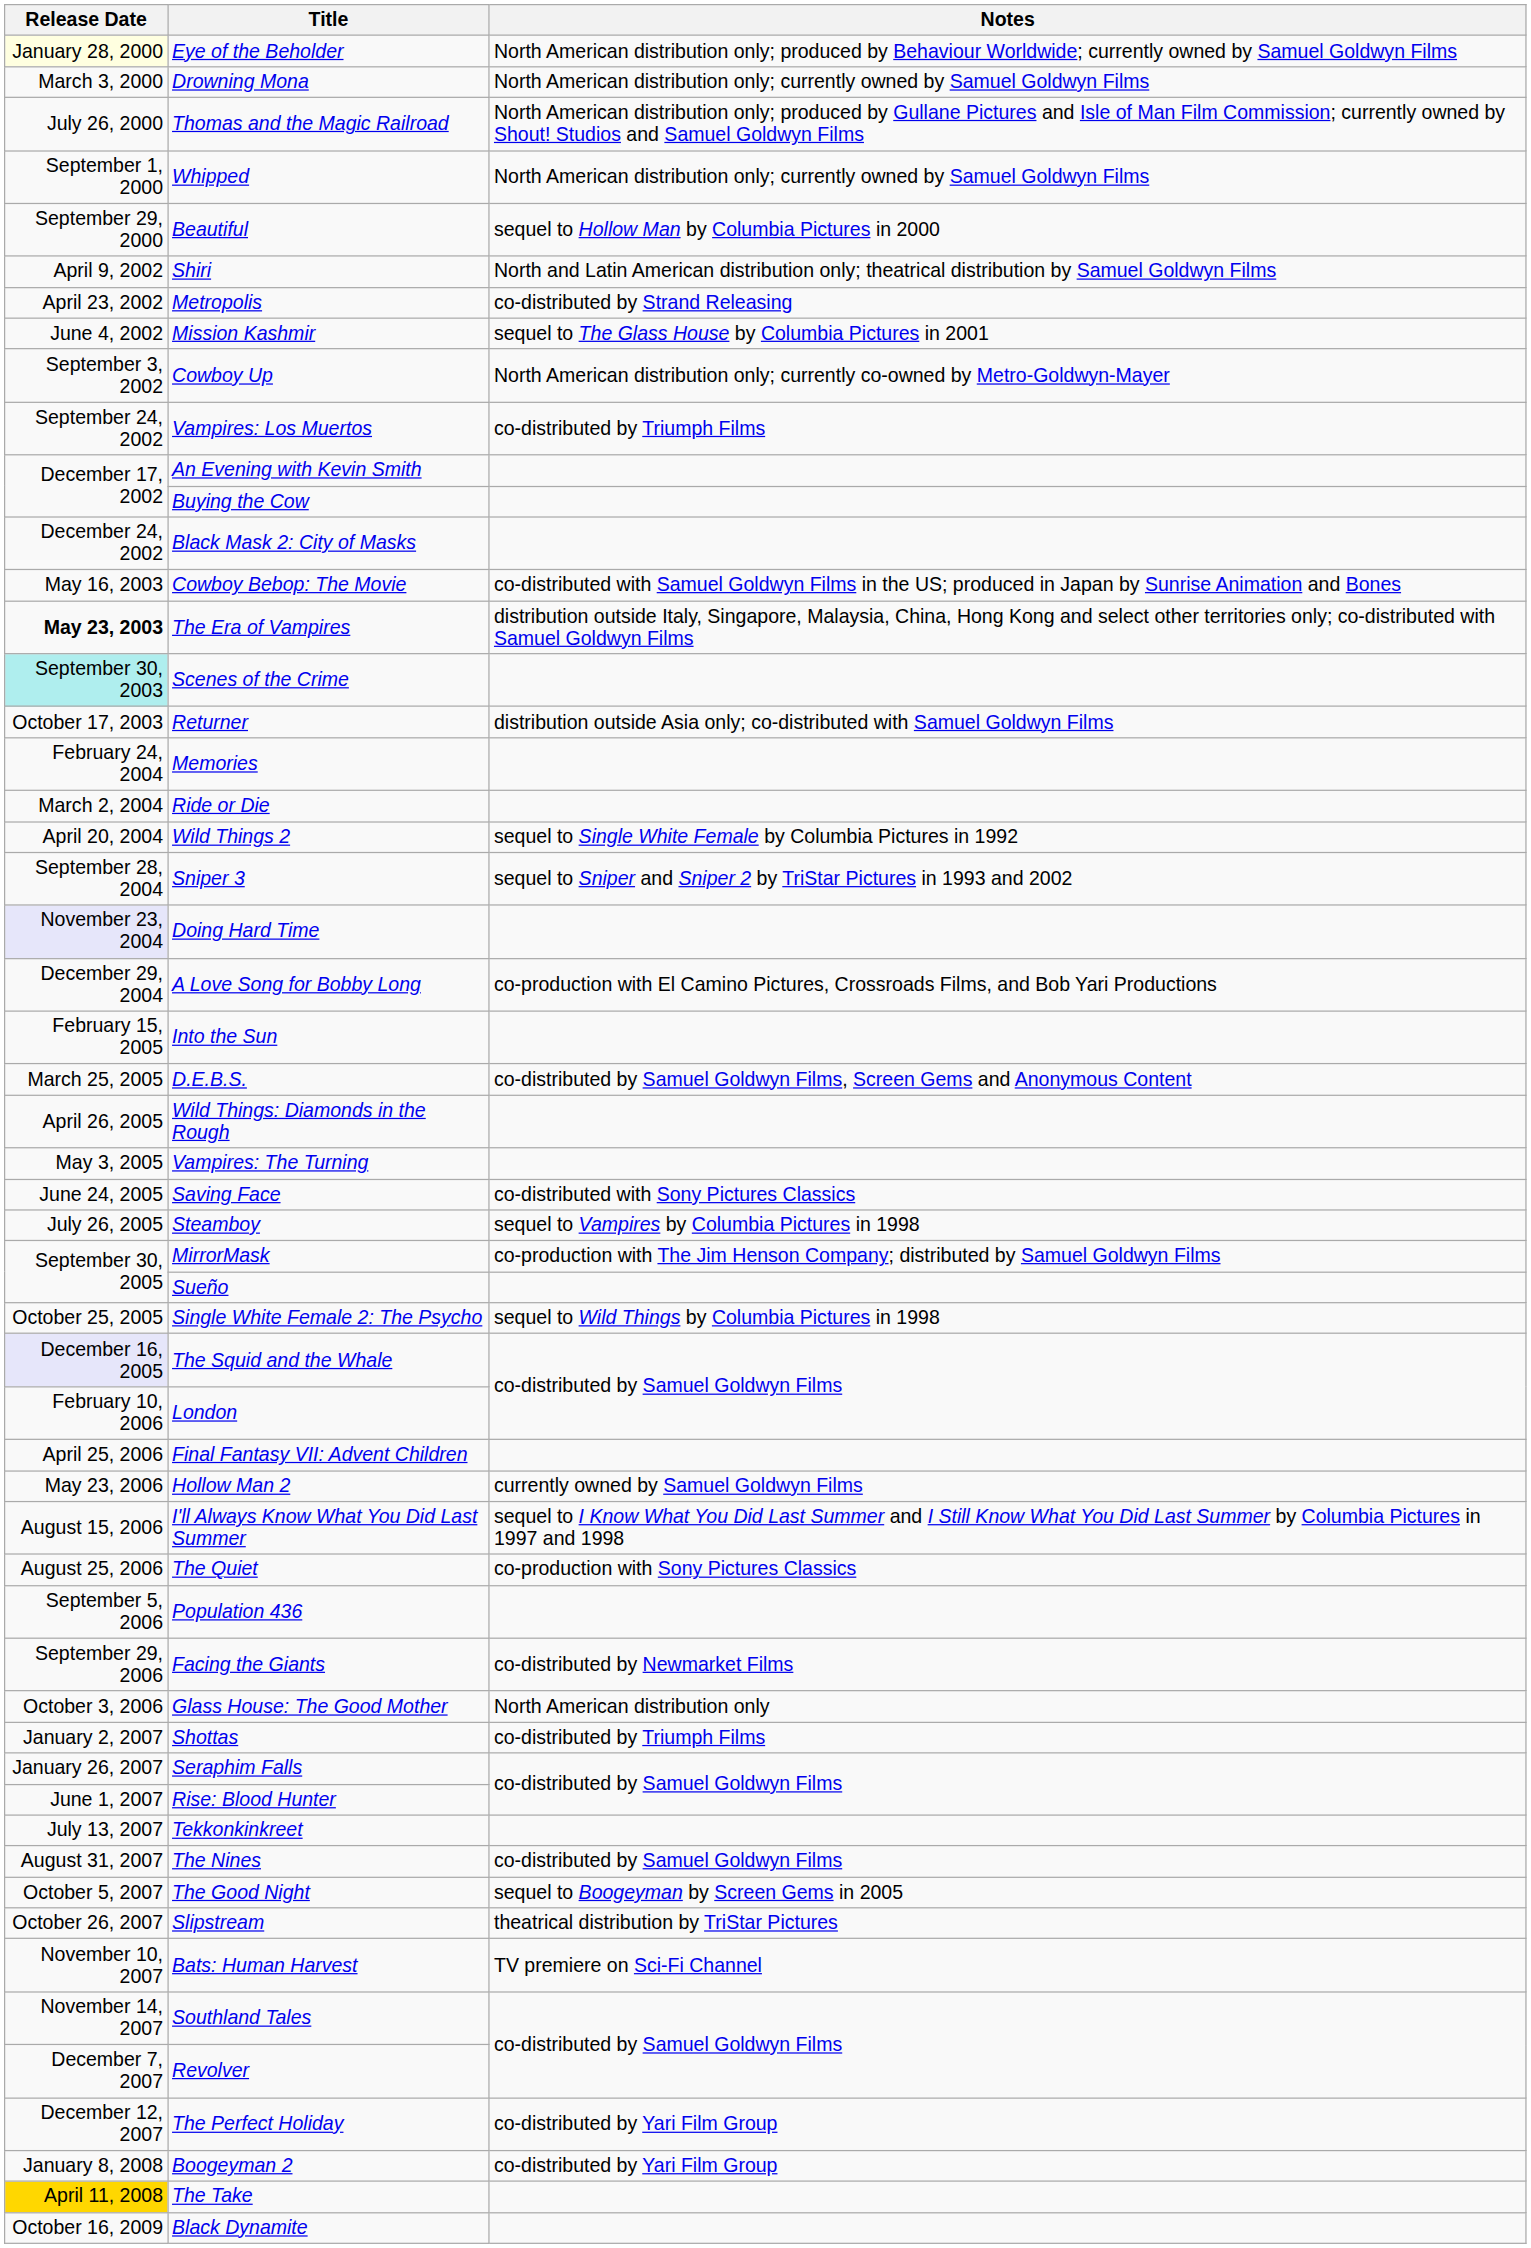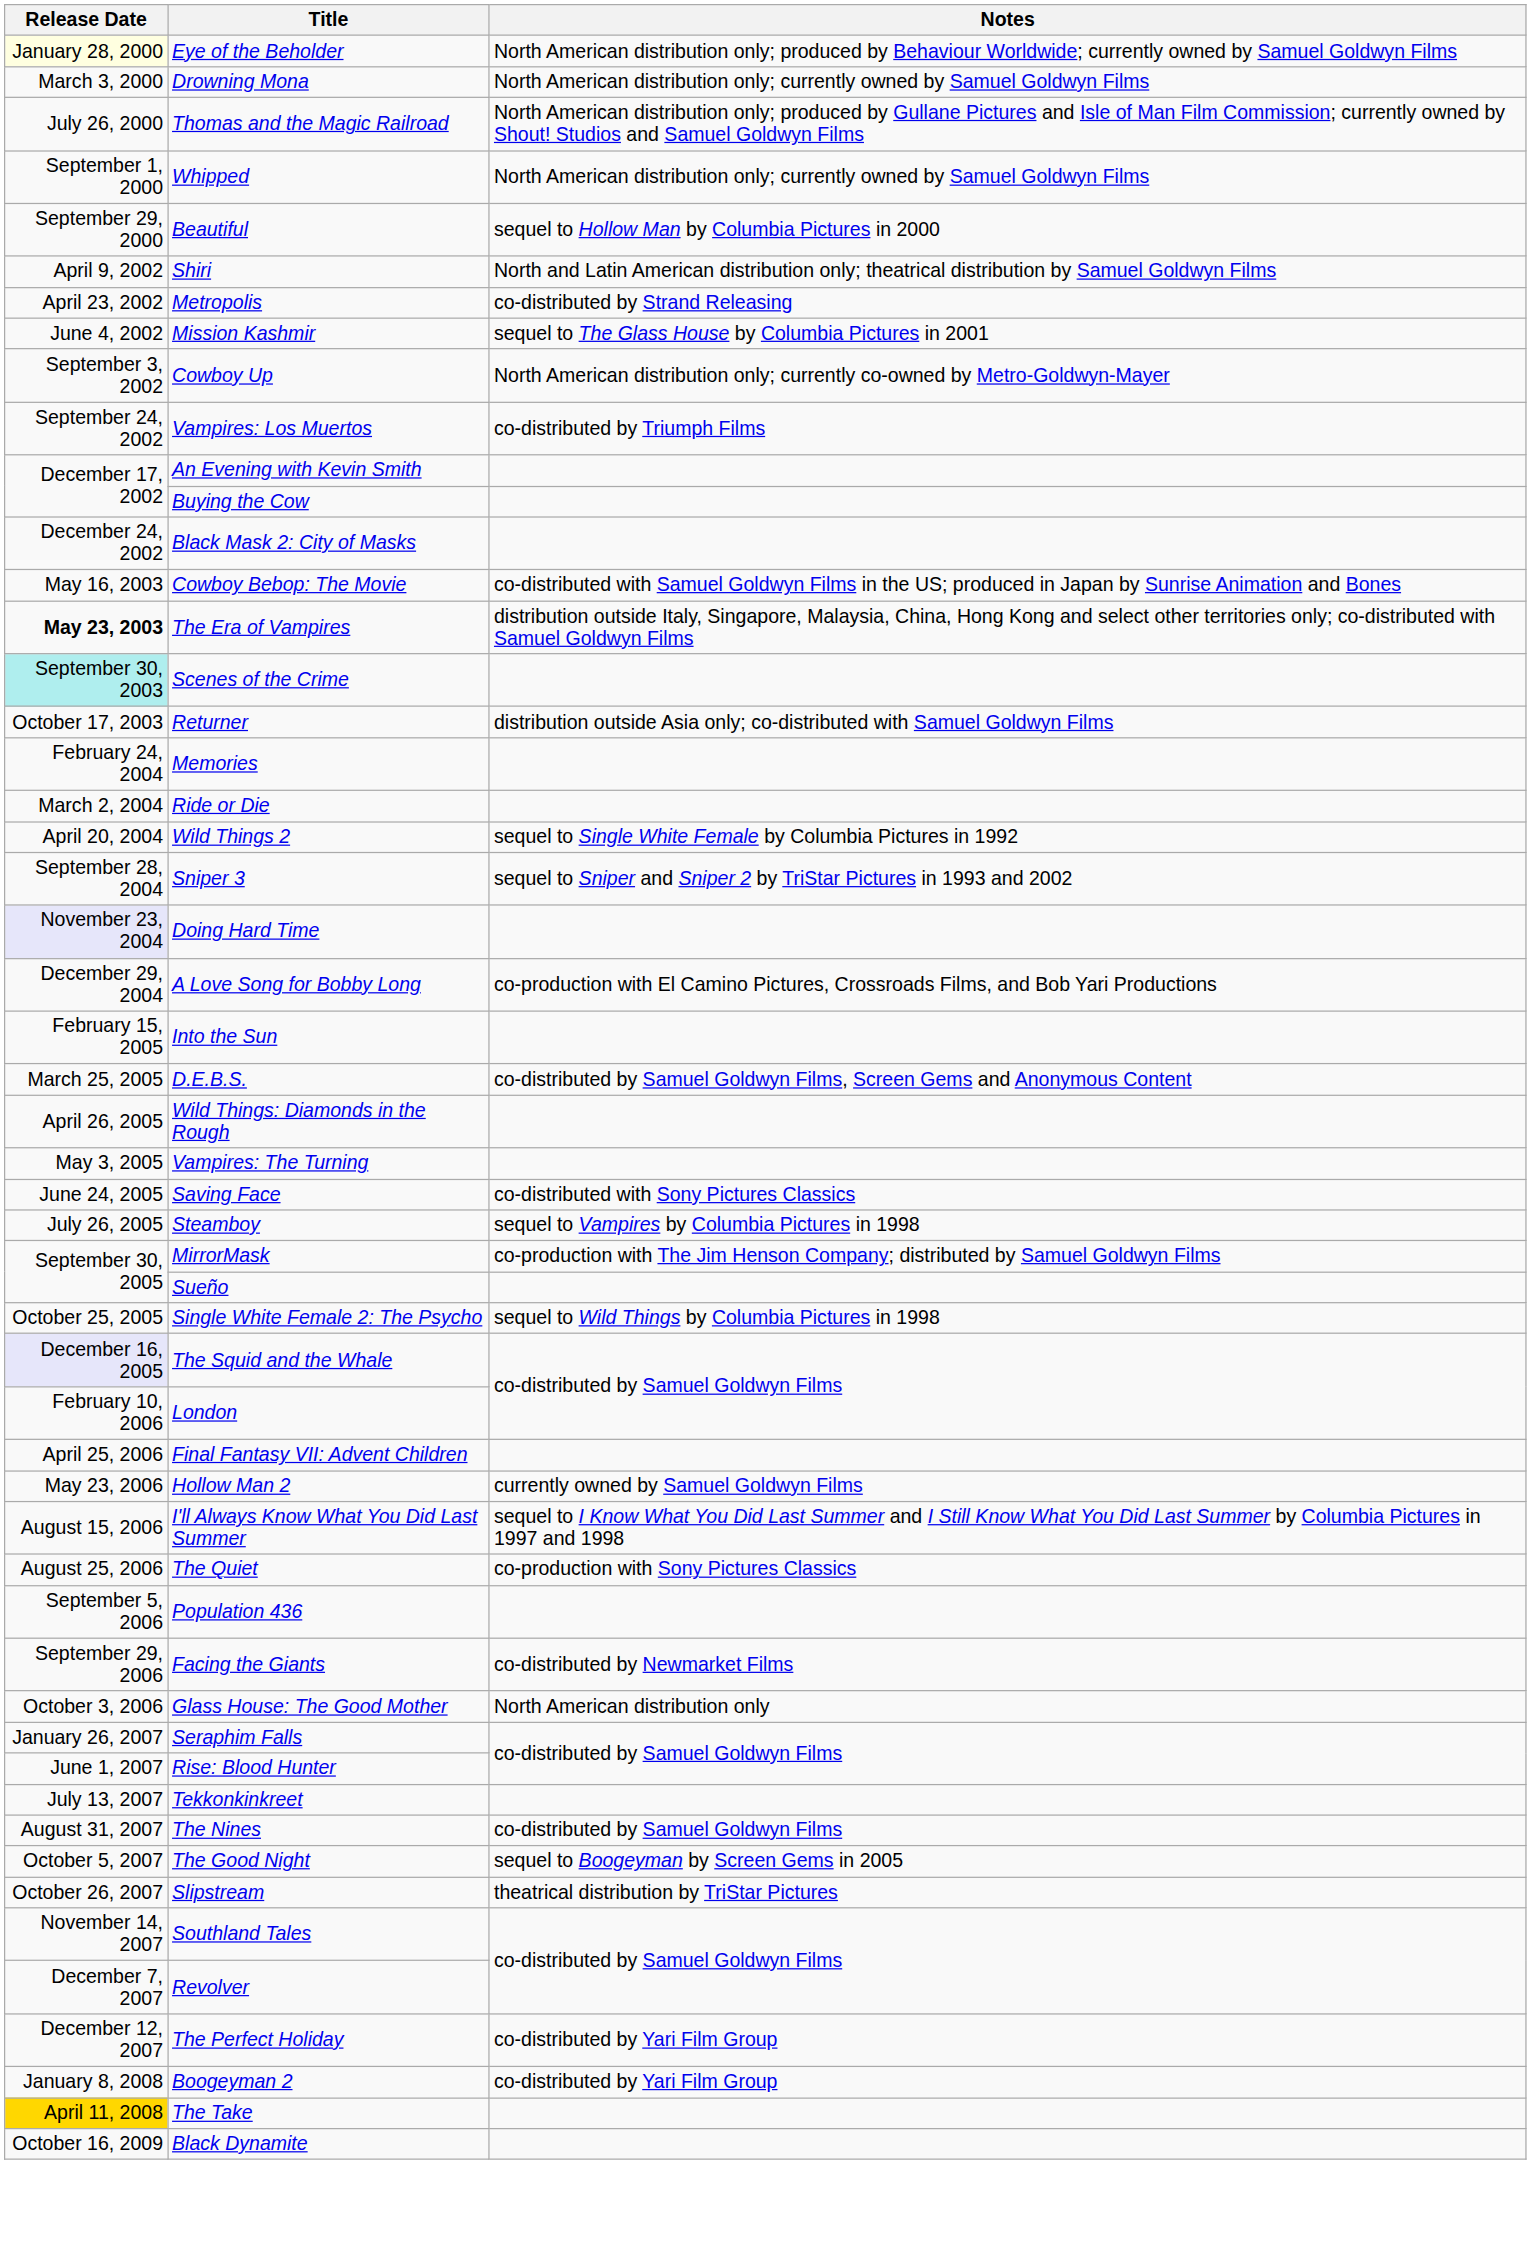 <table class="wikitable sortable">
 <tr>
 <th>Release Date</th>
 <th>Title</th>
 <th>Notes</th>
 </tr>
 <tr>
 <td style="background: lightyellow; text-align:right;">January 28, 2000</td>
 <td><em><a href='#'>Eye of the Beholder</a></em></td>
 <td>North American distribution only; produced by <a href='#'>Behaviour Worldwide</a>; currently owned by <a href='#'>Samuel Goldwyn Films</a></td>
 </tr>
 <tr>
 <td style="text-align:right;">March 3, 2000</td>
 <td><em><a href='#'>Drowning Mona</a></em></td>
 <td>North American distribution only; currently owned by <a href='#'>Samuel Goldwyn Films</a></td>
 </tr>
 <tr>
 <td style="text-align:right;">July 26, 2000</td>
 <td><em><a href='#'>Thomas and the Magic Railroad</a></em></td>
 <td>North American distribution only; produced by <a href='#'>Gullane Pictures</a> and <a href='#'>Isle of Man Film Commission</a>; currently owned by <a href='#'>Shout! Studios</a> and <a href='#'>Samuel Goldwyn Films</a></td>
 </tr>
 <tr>
 <td style="text-align:right;">September 1, 2000</td>
 <td><em><a href='#'>Whipped</a></em></td>
 <td>North American distribution only; currently owned by <a href='#'>Samuel Goldwyn Films</a></td>
 </tr>
 <tr>
 <td style="text-align:right;">September 29, 2000</td>
 <td><em><a href='#'>Beautiful</a></em></td>
 <td>sequel to <em><a href='#'>Hollow Man</a></em> by <a href='#'>Columbia Pictures</a> in 2000</td>
 </tr>
 <tr>
 <td style="text-align:right;">April 9, 2002</td>
 <td><em><a href='#'>Shiri</a></em></td>
 <td>North and Latin American distribution only; theatrical distribution by <a href='#'>Samuel Goldwyn Films</a></td>
 </tr>
 <tr>
 <td style="text-align:right;">April 23, 2002</td>
 <td><em><a href='#'>Metropolis</a></em></td>
 <td>co-distributed by <a href='#'>Strand Releasing</a></td>
 </tr>
 <tr>
 <td style="text-align:right;">June 4, 2002</td>
 <td><em><a href='#'>Mission Kashmir</a></em></td>
 <td>sequel to <em><a href='#'>The Glass House</a></em> by <a href='#'>Columbia Pictures</a> in 2001</td>
 </tr>
 <tr>
 <td style="text-align:right;">September 3, 2002</td>
 <td><em><a href='#'>Cowboy Up</a></em></td>
 <td>North American distribution only; currently co-owned by <a href='#'>Metro-Goldwyn-Mayer</a></td>
 </tr>
 <tr>
 <td style="text-align:right;">September 24, 2002</td>
 <td><em><a href='#'>Vampires: Los Muertos</a></em></td>
 <td>co-distributed by <a href='#'>Triumph Films</a></td>
 </tr>
 <tr>
 <td style="text-align:right;" rowspan="2">December 17, 2002</td>
 <td><em><a href='#'>An Evening with Kevin Smith</a></em></td>
 <td></td>
 </tr>
 <tr>
 <td><em><a href='#'>Buying the Cow</a></em></td>
 <td></td>
 </tr>
 <tr>
 <td style="text-align:right;">December 24, 2002</td>
 <td><em><a href='#'>Black Mask 2: City of Masks</a></em></td>
 <td></td>
 </tr>
 <tr>
 <td style="text-align:right;">May 16, 2003</td>
 <td><em><a href='#'>Cowboy Bebop: The Movie</a></em></td>
 <td>co-distributed with <a href='#'>Samuel Goldwyn Films</a> in the US; produced in Japan by <a href='#'>Sunrise Animation</a> and <a href='#'>Bones</a></td>
 </tr>
 <tr>
 <td style="text-align:right;"><strong>May 23, 2003</strong></td>
 <td><em><a href='#'>The Era of Vampires</a></em></td>
 <td>distribution outside Italy, Singapore, Malaysia, China, Hong Kong and select other territories only; co-distributed with <a href='#'>Samuel Goldwyn Films</a></td>
 </tr>
 <tr>
 <td style="background: paleturquoise; text-align:right;">September 30, 2003</td>
 <td><em><a href='#'>Scenes of the Crime</a></em></td>
 <td></td>
 </tr>
 <tr>
 <td style="text-align:right;">October 17, 2003</td>
 <td><em><a href='#'>Returner</a></em></td>
 <td>distribution outside Asia only; co-distributed with <a href='#'>Samuel Goldwyn Films</a></td>
 </tr>
 <tr>
 <td style="text-align:right;">February 24, 2004</td>
 <td><em><a href='#'>Memories</a></em></td>
 <td></td>
 </tr>
 <tr>
 <td style="text-align:right;">March 2, 2004</td>
 <td><em><a href='#'>Ride or Die</a></em></td>
 <td></td>
 </tr>
 <tr>
 <td style="text-align:right;">April 20, 2004</td>
 <td><em><a href='#'>Wild Things 2</a></em></td>
 <td>sequel to <em><a href='#'>Single White Female</a></em> by Columbia Pictures in 1992</td>
 </tr>
 <tr>
 <td style="text-align:right;">September 28, 2004</td>
 <td><em><a href='#'>Sniper 3</a></em></td>
 <td>sequel to <em><a href='#'>Sniper</a></em> and <em><a href='#'>Sniper 2</a></em> by <a href='#'>TriStar Pictures</a> in 1993 and 2002</td>
 </tr>
 <tr>
 <td style="background: lavender; text-align:right;">November 23, 2004</td>
 <td><em><a href='#'>Doing Hard Time</a></em></td>
 <td></td>
 </tr>
 <tr>
 <td style="text-align:right;">December 29, 2004</td>
 <td><em><a href='#'>A Love Song for Bobby Long</a></em></td>
 <td>co-production with El Camino Pictures, Crossroads Films, and Bob Yari Productions</td>
 </tr>
 <tr>
 <td style="text-align:right;">February 15, 2005</td>
 <td><em><a href='#'>Into the Sun</a></em></td>
 <td></td>
 </tr>
 <tr>
 <td style="text-align:right;">March 25, 2005</td>
 <td><em><a href='#'>D.E.B.S.</a></em></td>
 <td>co-distributed by <a href='#'>Samuel Goldwyn Films</a>, <a href='#'>Screen Gems</a> and <a href='#'>Anonymous Content</a></td>
 </tr>
 <tr>
 <td style="text-align:right;">April 26, 2005</td>
 <td><em><a href='#'>Wild Things: Diamonds in the Rough</a></em></td>
 <td></td>
 </tr>
 <tr>
 <td style="text-align:right;">May 3, 2005</td>
 <td><em><a href='#'>Vampires: The Turning</a></em></td>
 <td></td>
 </tr>
 <tr>
 <td style="text-align:right;">June 24, 2005</td>
 <td><em><a href='#'>Saving Face</a></em></td>
 <td>co-distributed with <a href='#'>Sony Pictures Classics</a></td>
 </tr>
 <tr>
 <td style="text-align:right;">July 26, 2005</td>
 <td><em><a href='#'>Steamboy</a></em></td>
 <td>sequel to <em><a href='#'>Vampires</a></em> by <a href='#'>Columbia Pictures</a> in 1998</td>
 </tr>
 <tr>
 <td style="text-align:right;" rowspan="2">September 30, 2005</td>
 <td><em><a href='#'>MirrorMask</a></em></td>
 <td>co-production with <a href='#'>The Jim Henson Company</a>; distributed by <a href='#'>Samuel Goldwyn Films</a></td>
 </tr>
 <tr>
 <td><em><a href='#'>Sueño</a></em></td>
 <td></td>
 </tr>
 <tr>
 <td style="text-align:right;">October 25, 2005</td>
 <td><em><a href='#'>Single White Female 2: The Psycho</a></em></td>
 <td>sequel to <em><a href='#'>Wild Things</a></em> by <a href='#'>Columbia Pictures</a> in 1998</td>
 </tr>
 <tr>
 <td style="background: lavender; text-align:right;">December 16, 2005</td>
 <td><em><a href='#'>The Squid and the Whale</a></em></td>
 <td rowspan="2">co-distributed by <a href='#'>Samuel Goldwyn Films</a></td>
 </tr>
 <tr>
 <td style="text-align:right;">February 10, 2006</td>
 <td><em><a href='#'>London</a></em></td>
 </tr>
 <tr>
 <td style="text-align:right;">April 25, 2006</td>
 <td><em><a href='#'>Final Fantasy VII: Advent Children</a></em></td>
 <td></td>
 </tr>
 <tr>
 <td style="text-align:right;">May 23, 2006</td>
 <td><em><a href='#'>Hollow Man 2</a></em></td>
 <td>currently owned by <a href='#'>Samuel Goldwyn Films</a></td>
 </tr>
 <tr>
 <td style="text-align:right;">August 15, 2006</td>
 <td><em><a href='#'>I'll Always Know What You Did Last Summer</a></em></td>
 <td>sequel to <em><a href='#'>I Know What You Did Last Summer</a></em> and <em><a href='#'>I Still Know What You Did Last Summer</a></em> by <a href='#'>Columbia Pictures</a> in 1997 and 1998</td>
 </tr>
 <tr>
 <td style="text-align:right;">August 25, 2006</td>
 <td><em><a href='#'>The Quiet</a></em></td>
 <td>co-production with <a href='#'>Sony Pictures Classics</a></td>
 </tr>
 <tr>
 <td style="text-align:right;">September 5, 2006</td>
 <td><em><a href='#'>Population 436</a></em></td>
 <td></td>
 </tr>
 <tr>
 <td style="text-align:right;">September 29, 2006</td>
 <td><em><a href='#'>Facing the Giants</a></em></td>
 <td>co-distributed by <a href='#'>Newmarket Films</a></td>
 </tr>
 <tr>
 <td style="text-align:right;">October 3, 2006</td>
 <td><em><a href='#'>Glass House: The Good Mother</a></em></td>
 <td>North American distribution only</td>
 </tr>
 <tr>
-<td style="text-align:right;">January 2, 2007</td>
-<td><em><a href='#'>Shottas</a></em></td>
-<td>co-distributed by <a href='#'>Triumph Films</a></td>
-</tr>
-<tr>
 <td style="text-align:right;">January 26, 2007</td>
 <td><em><a href='#'>Seraphim Falls</a></em></td>
 <td rowspan="2">co-distributed by <a href='#'>Samuel Goldwyn Films</a></td>
 </tr>
 <tr>
 <td style="text-align:right;">June 1, 2007</td>
 <td><em><a href='#'>Rise: Blood Hunter</a></em></td>
 </tr>
 <tr>
 <td style="text-align:right;">July 13, 2007</td>
 <td><em><a href='#'>Tekkonkinkreet</a></em></td>
 <td></td>
 </tr>
 <tr>
 <td style="text-align:right;">August 31, 2007</td>
 <td><em><a href='#'>The Nines</a></em></td>
 <td>co-distributed by <a href='#'>Samuel Goldwyn Films</a></td>
 </tr>
 <tr>
 <td style="text-align:right;">October 5, 2007</td>
 <td><em><a href='#'>The Good Night</a></em></td>
 <td>sequel to <em><a href='#'>Boogeyman</a></em> by <a href='#'>Screen Gems</a> in 2005</td>
 </tr>
 <tr>
 <td style="text-align:right;">October 26, 2007</td>
 <td><em><a href='#'>Slipstream</a></em></td>
 <td>theatrical distribution by <a href='#'>TriStar Pictures</a></td>
-</tr>
-<tr>
-<td style="text-align:right;">November 10, 2007</td>
-<td><em><a href='#'>Bats: Human Harvest</a></em></td>
-<td>TV premiere on <a href='#'>Sci-Fi Channel</a></td>
 </tr>
 <tr>
 <td style="text-align:right;">November 14, 2007</td>
 <td><em><a href='#'>Southland Tales</a></em></td>
 <td rowspan="2">co-distributed by <a href='#'>Samuel Goldwyn Films</a></td>
 </tr>
 <tr>
 <td style="text-align:right;">December 7, 2007</td>
 <td><em><a href='#'>Revolver</a></em></td>
 </tr>
 <tr>
 <td style="text-align:right;">December 12, 2007</td>
 <td><em><a href='#'>The Perfect Holiday</a></em></td>
 <td>co-distributed by <a href='#'>Yari Film Group</a></td>
 </tr>
 <tr>
 <td style="text-align:right;">January 8, 2008</td>
 <td><em><a href='#'>Boogeyman 2</a></em></td>
 <td>co-distributed by <a href='#'>Yari Film Group</a></td>
 </tr>
 <tr>
 <td style="background: gold; text-align:right;">April 11, 2008</td>
 <td><em><a href='#'>The Take</a></em></td>
 <td></td>
 </tr>
 <tr>
 <td style="text-align:right;">October 16, 2009</td>
 <td><em><a href='#'>Black Dynamite</a></em></td>
 <td></td>
 </tr>
 </table>
